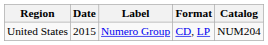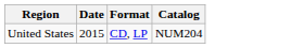 <table class="wikitable">
 <tr>
 <th>Region</th>
 <th>Date</th>
-<th>Label</th>
 <th>Format</th>
 <th>Catalog</th>
 </tr>
 <tr>
 <td>United States</td>
 <td>2015</td>
-<td><a href='#'>Numero Group</a></td>
 <td><a href='#'>CD</a>, <a href='#'>LP</a></td>
 <td>NUM204</td>
 </tr>
 </table>
